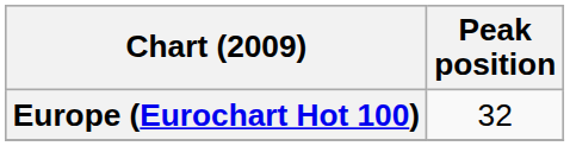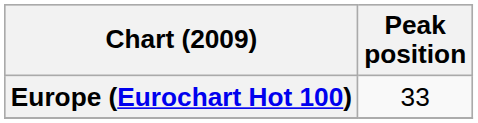 <table class="wikitable sortable plainrowheaders" style="text-align:center">
 <tr>
 <th scope="col">Chart (2009)</th>
 <th scope="col">Peak<br>position</th>
 </tr>
 <tr>
 <th scope="row">Europe (<a href='#'>Eurochart Hot 100</a>)</th>
-<td align="center">32</td>
+<td align="center">33</td>
 </tr>
 <tr>
 </tr>
 <tr>
 </tr>
 <tr>
 </tr>
 </table>
